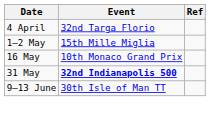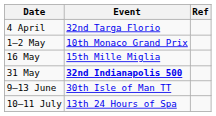 <table class="wikitable" style="font-size: 85%">
 <tr>
 <th>Date</th>
 <th>Event</th>
 <th>Ref</th>
 </tr>
 <tr>
 <td>4 April</td>
 <td><a href='#'>32nd Targa Florio</a></td>
 <td></td>
 </tr>
 <tr>
 <td>1–2 May</td>
-<td><a href='#'>15th Mille Miglia</a></td>
+<td><a href='#'>10th Monaco Grand Prix</a></td>
 <td></td>
 </tr>
 <tr>
 <td>16 May</td>
-<td><a href='#'>10th Monaco Grand Prix</a></td>
+<td><a href='#'>15th Mille Miglia</a></td>
 <td></td>
 </tr>
 <tr>
 <td>31 May</td>
 <td><strong><a href='#'>32nd Indianapolis 500</a></strong></td>
 <td></td>
 </tr>
 <tr>
 <td>9–13 June</td>
 <td><a href='#'>30th Isle of Man TT</a></td>
 <td></td>
 </tr>
+<tr>
+<td>10–11 July</td>
+<td><a href='#'>13th 24 Hours of Spa</a></td>
+<td></td>
+</tr>
 </table>
